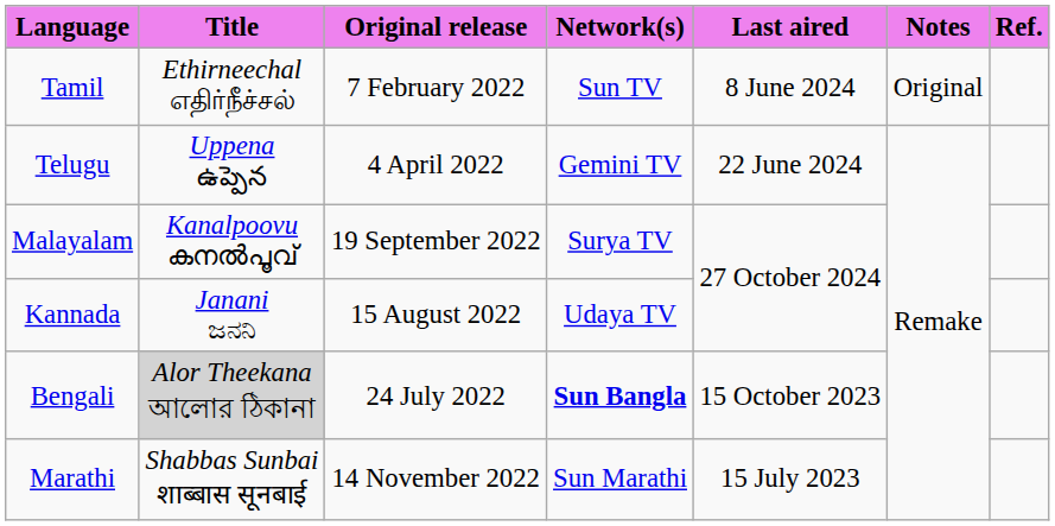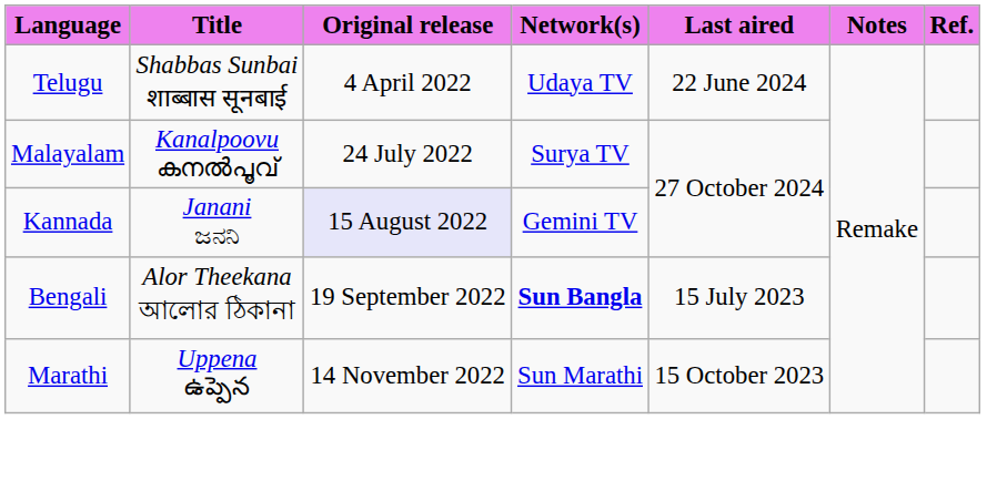 <table class="wikitable" style="text-align:center;">
 <tr style="color:black">
 <th style="background: Violet;color:Black">Language</th>
 <th style="background:Violet;color:Black">Title</th>
 <th style="background:Violet;color:Black">Original release</th>
 <th style="background:Violet;color:Black">Network(s)</th>
 <th style="background:Violet;color:Black">Last aired</th>
 <th style="background:Violet;color:Black">Notes</th>
 <th style="background:Violet;color:Black">Ref.</th>
 </tr>
 <tr>
-<td><a href='#'>Tamil</a></td>
-<td><em>Ethirneechal</em> <br> எதிர்நீச்சல்</td>
-<td>7 February 2022</td>
-<td><a href='#'>Sun TV</a></td>
-<td>8 June 2024</td>
-<td>Original</td>
-<td></td>
-</tr>
-<tr>
 <td><a href='#'>Telugu</a></td>
-<td><em><a href='#'>Uppena</a></em> <br> ఉప్పెన</td>
+<td><em>Shabbas Sunbai</em> <br> शाब्बास सूनबाई</td>
 <td>4 April 2022</td>
-<td><a href='#'>Gemini TV</a></td>
+<td><a href='#'>Udaya TV</a></td>
 <td>22 June 2024</td>
 <td rowspan="5">Remake</td>
 <td></td>
 </tr>
 <tr>
 <td><a href='#'>Malayalam</a></td>
 <td><em><a href='#'>Kanalpoovu</a></em> <br> കനൽപൂവ്</td>
-<td>19 September 2022</td>
+<td>24 July 2022</td>
 <td><a href='#'>Surya TV</a></td>
 <td rowspan="2">27 October 2024</td>
 <td></td>
 </tr>
 <tr>
 <td><a href='#'>Kannada</a></td>
 <td><em><a href='#'>Janani</a></em> <br>  ಜನನಿ</td>
-<td>15 August 2022</td>
-<td><a href='#'>Udaya TV</a></td>
+<td style="background: lavender;">15 August 2022</td>
+<td><a href='#'>Gemini TV</a></td>
 <td></td>
 </tr>
 <tr>
 <td><a href='#'>Bengali</a></td>
-<td style="background: lightgrey;"><em>Alor Theekana</em> <br> আলোর ঠিকানা</td>
-<td>24 July 2022</td>
+<td><em>Alor Theekana</em> <br> আলোর ঠিকানা</td>
+<td>19 September 2022</td>
 <td><strong><a href='#'>Sun Bangla</a></strong></td>
-<td>15 October 2023</td>
+<td>15 July 2023</td>
 <td></td>
 </tr>
 <tr>
 <td><a href='#'>Marathi</a></td>
-<td><em>Shabbas Sunbai</em> <br> शाब्बास सूनबाई</td>
+<td><em><a href='#'>Uppena</a></em> <br> ఉప్పెన</td>
 <td>14 November 2022</td>
 <td><a href='#'>Sun Marathi</a></td>
-<td>15 July 2023</td>
+<td>15 October 2023</td>
 <td></td>
 </tr>
 </table>
